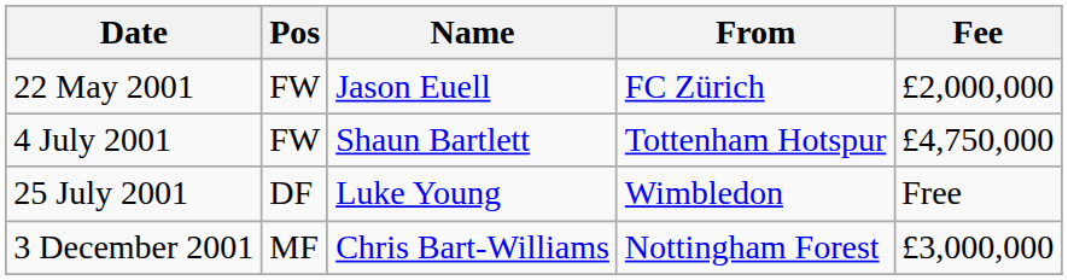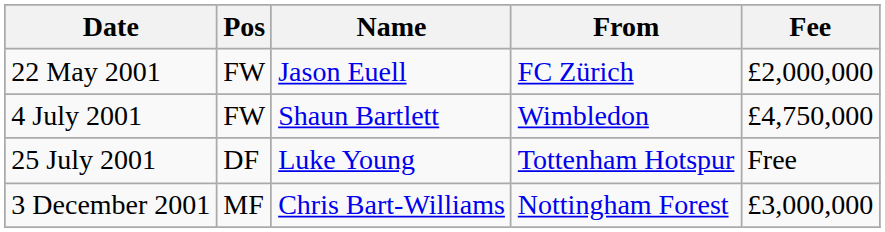 <table class="wikitable">
 <tr>
 <th>Date</th>
 <th>Pos</th>
 <th>Name</th>
 <th>From</th>
 <th>Fee</th>
 </tr>
 <tr>
 <td>22 May 2001</td>
 <td>FW</td>
 <td> <a href='#'>Jason Euell</a></td>
 <td><a href='#'>FC Zürich</a></td>
 <td>£2,000,000</td>
 </tr>
 <tr>
 <td>4 July 2001</td>
 <td>FW</td>
 <td> <a href='#'>Shaun Bartlett</a></td>
-<td><a href='#'>Tottenham Hotspur</a></td>
+<td><a href='#'>Wimbledon</a></td>
 <td>£4,750,000</td>
 </tr>
 <tr>
 <td>25 July 2001</td>
 <td>DF</td>
 <td> <a href='#'>Luke Young</a></td>
-<td><a href='#'>Wimbledon</a></td>
+<td><a href='#'>Tottenham Hotspur</a></td>
 <td>Free</td>
 </tr>
 <tr>
 <td>3 December 2001</td>
 <td>MF</td>
 <td> <a href='#'>Chris Bart-Williams</a></td>
 <td><a href='#'>Nottingham Forest</a></td>
 <td>£3,000,000</td>
 </tr>
 </table>
